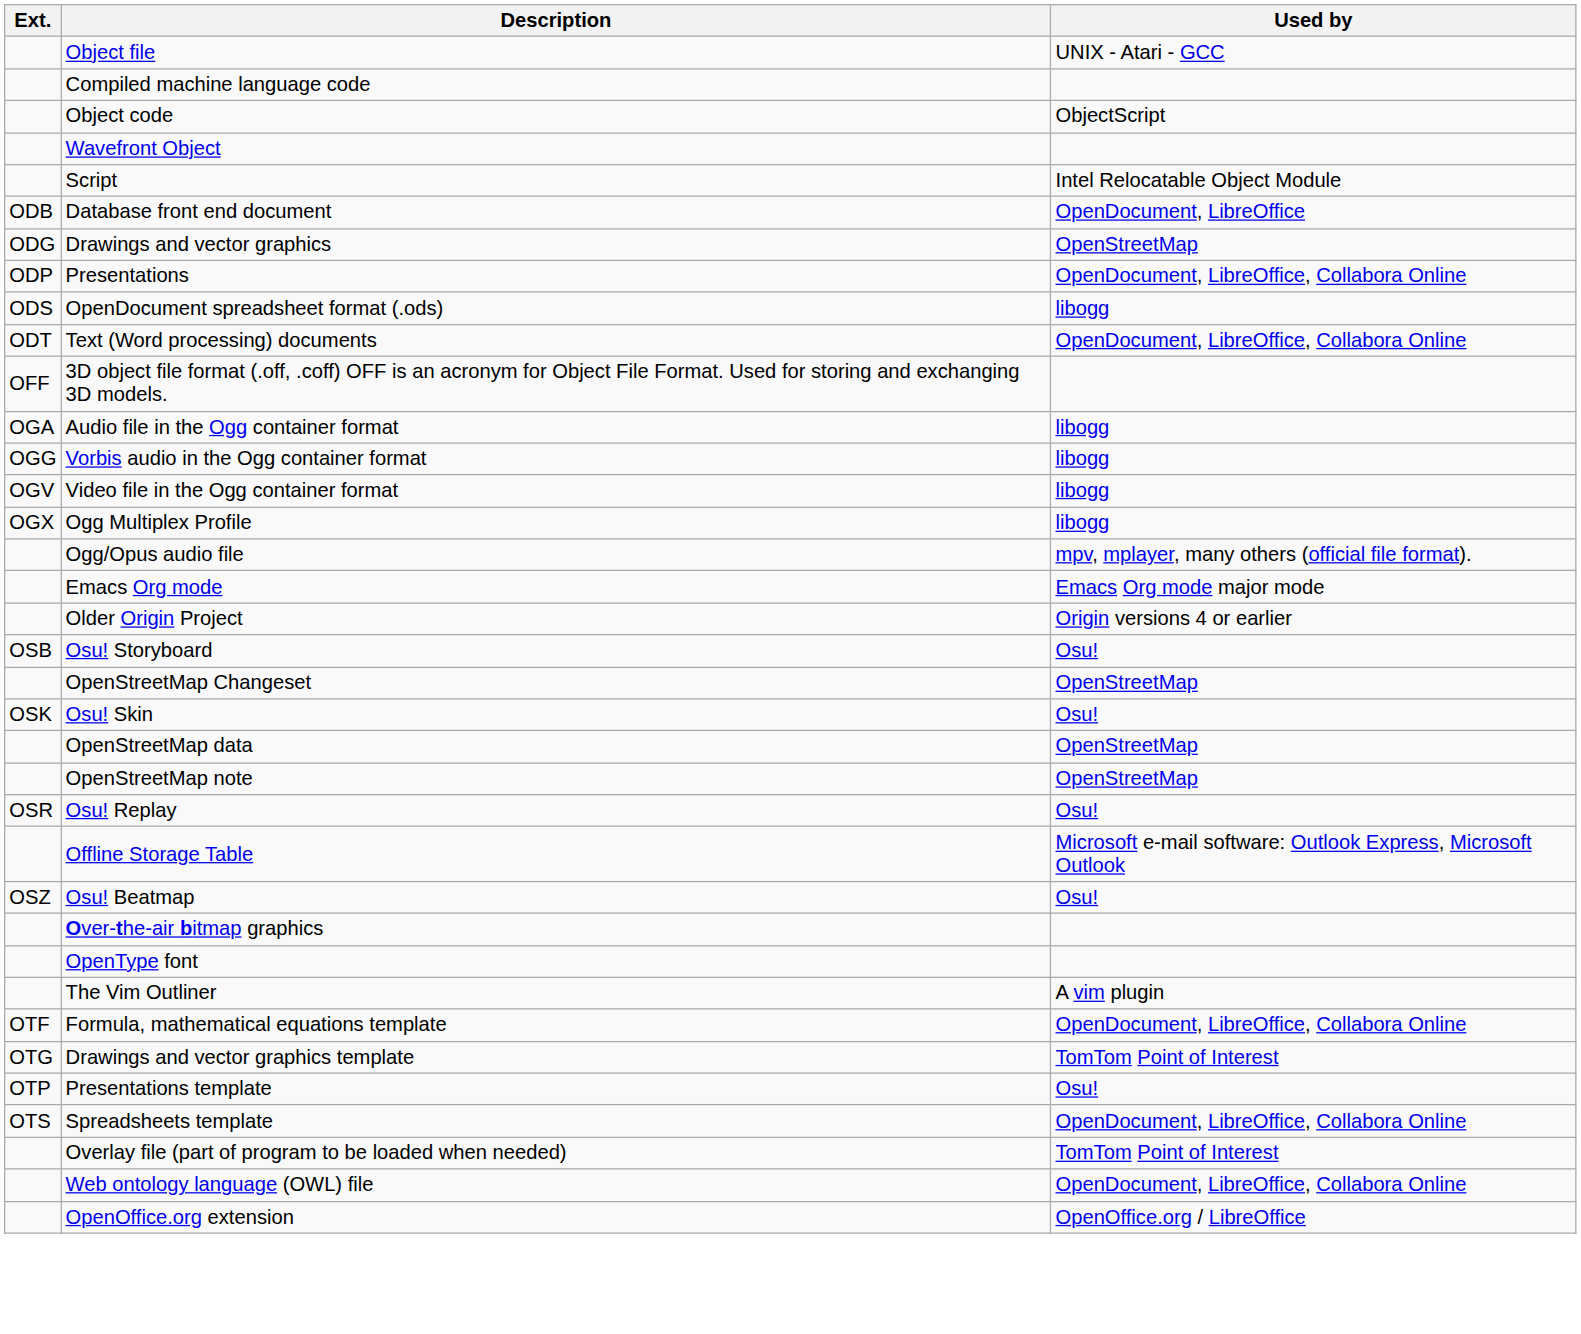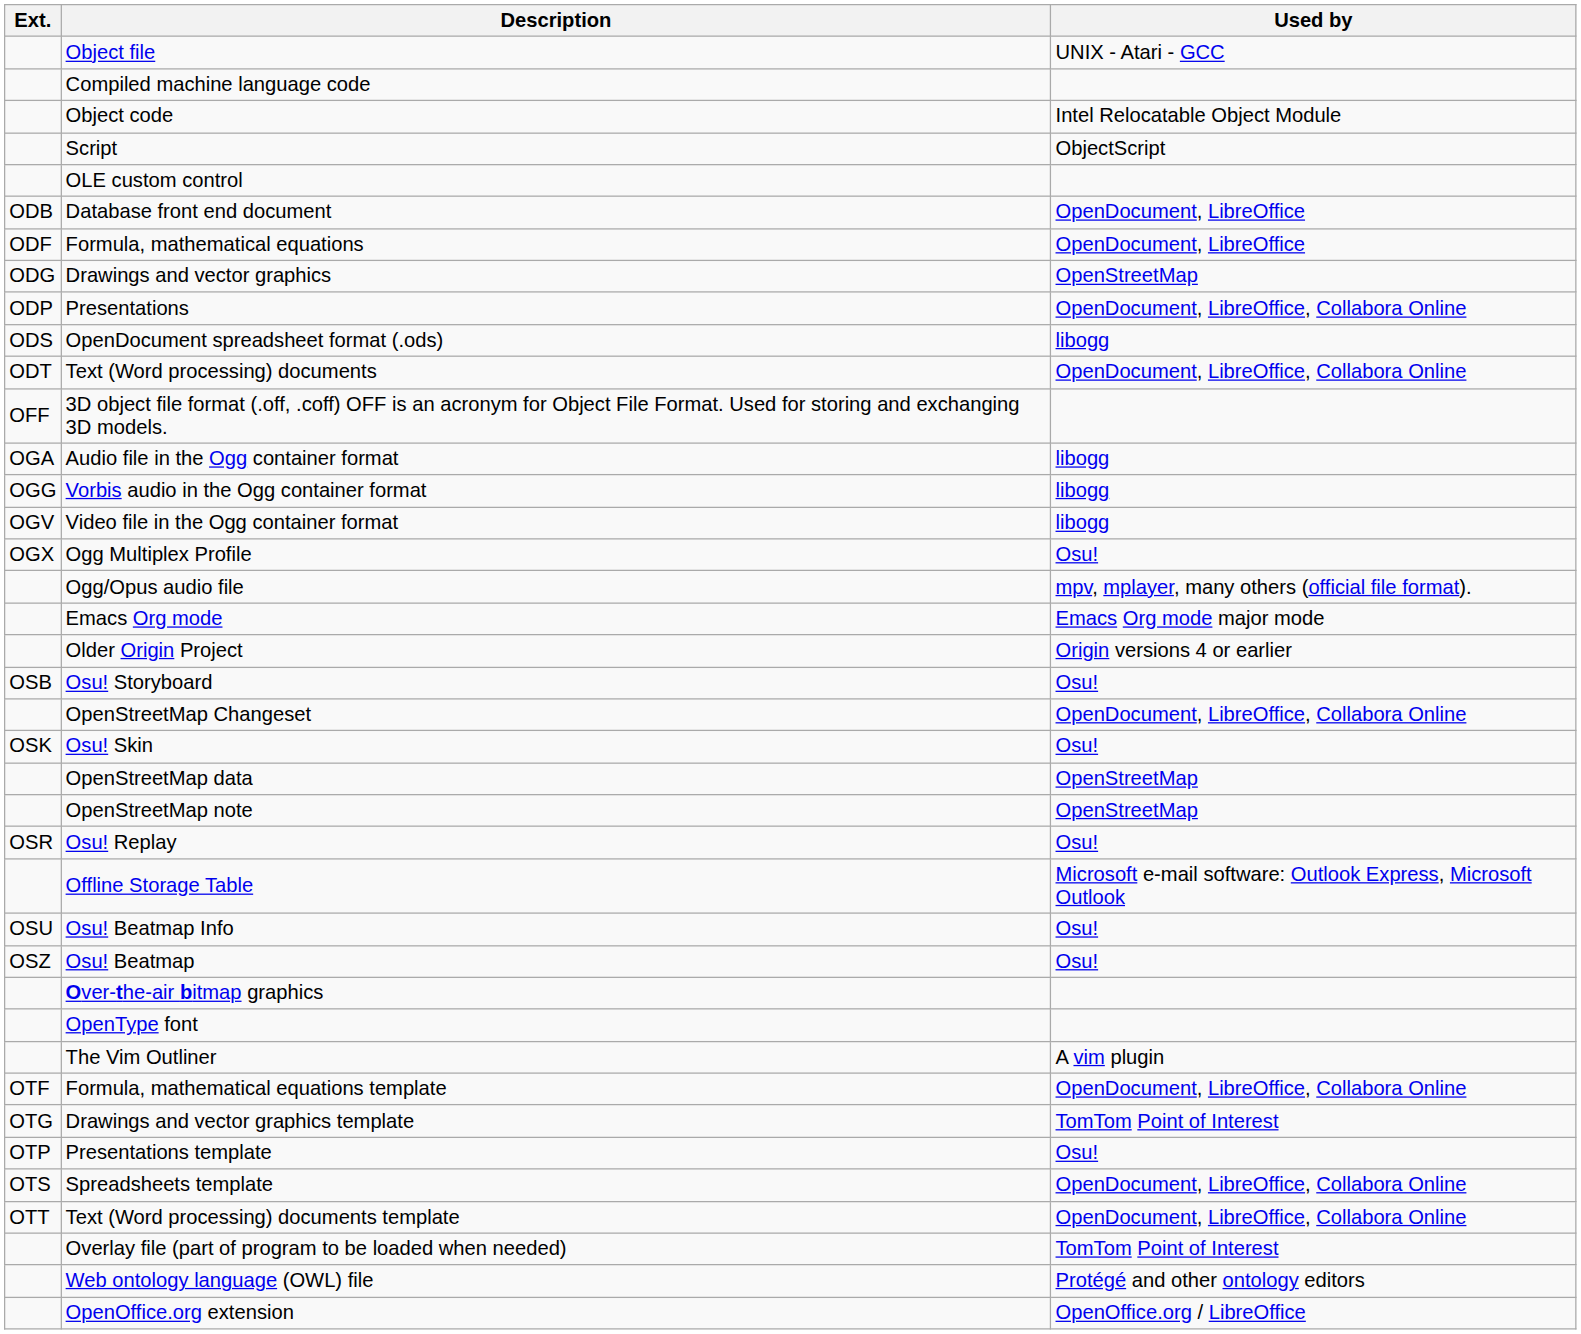 <table class="wikitable">
 <tr>
 <th scope="col">Ext.</th>
 <th scope="col">Description</th>
 <th scope="col">Used by</th>
 </tr>
 <tr>
 <td></td>
 <td><a href='#'>Object file</a></td>
 <td>UNIX - Atari - <a href='#'>GCC</a></td>
 </tr>
 <tr>
 <td></td>
 <td>Compiled machine language code</td>
 <td></td>
 </tr>
 <tr>
 <td></td>
 <td>Object code</td>
+<td>Intel Relocatable Object Module</td>
+</tr>
+<tr>
+<td></td>
+<td>Script</td>
 <td>ObjectScript</td>
 </tr>
 <tr>
 <td></td>
-<td><a href='#'>Wavefront Object</a></td>
+<td>OLE custom control</td>
 <td></td>
-</tr>
-<tr>
-<td></td>
-<td>Script</td>
-<td>Intel Relocatable Object Module</td>
 </tr>
 <tr>
 <td>ODB</td>
 <td>Database front end document</td>
+<td><a href='#'>OpenDocument</a>, <a href='#'>LibreOffice</a></td>
+</tr>
+<tr>
+<td>ODF</td>
+<td>Formula, mathematical equations</td>
 <td><a href='#'>OpenDocument</a>, <a href='#'>LibreOffice</a></td>
 </tr>
 <tr>
 <td>ODG</td>
 <td>Drawings and vector graphics</td>
 <td><a href='#'>OpenStreetMap</a></td>
 </tr>
 <tr>
 <td>ODP</td>
 <td>Presentations</td>
 <td><a href='#'>OpenDocument</a>, <a href='#'>LibreOffice</a>, <a href='#'>Collabora Online</a></td>
 </tr>
 <tr>
 <td>ODS</td>
 <td>OpenDocument spreadsheet format (.ods)</td>
 <td><a href='#'>libogg</a></td>
 </tr>
 <tr>
 <td>ODT</td>
 <td>Text (Word processing) documents</td>
 <td><a href='#'>OpenDocument</a>, <a href='#'>LibreOffice</a>, <a href='#'>Collabora Online</a></td>
 </tr>
 <tr>
 <td>OFF</td>
 <td>3D object file format (.off, .coff) OFF is an acronym for Object File Format. Used for storing and exchanging 3D models.</td>
 <td></td>
 </tr>
 <tr>
 <td>OGA</td>
 <td>Audio file in the <a href='#'>Ogg</a> container format</td>
 <td><a href='#'>libogg</a></td>
 </tr>
 <tr>
 <td>OGG</td>
 <td><a href='#'>Vorbis</a> audio in the Ogg container format</td>
 <td><a href='#'>libogg</a></td>
 </tr>
 <tr>
 <td>OGV</td>
 <td>Video file in the Ogg container format</td>
 <td><a href='#'>libogg</a></td>
 </tr>
 <tr>
 <td>OGX</td>
 <td>Ogg Multiplex Profile</td>
-<td><a href='#'>libogg</a></td>
+<td><a href='#'>Osu!</a></td>
 </tr>
 <tr>
 <td></td>
 <td>Ogg/Opus audio file</td>
 <td><a href='#'>mpv</a>, <a href='#'>mplayer</a>, many others (<a href='#'>official file format</a>).</td>
 </tr>
 <tr>
 <td></td>
 <td>Emacs <a href='#'>Org mode</a></td>
 <td><a href='#'>Emacs</a> <a href='#'>Org mode</a> major mode</td>
 </tr>
 <tr>
 <td></td>
 <td>Older <a href='#'>Origin</a> Project</td>
 <td><a href='#'>Origin</a> versions 4 or earlier</td>
 </tr>
 <tr>
 <td>OSB</td>
 <td><a href='#'>Osu!</a> Storyboard</td>
 <td><a href='#'>Osu!</a></td>
 </tr>
 <tr>
 <td></td>
 <td>OpenStreetMap Changeset</td>
-<td><a href='#'>OpenStreetMap</a></td>
+<td><a href='#'>OpenDocument</a>, <a href='#'>LibreOffice</a>, <a href='#'>Collabora Online</a></td>
 </tr>
 <tr>
 <td>OSK</td>
 <td><a href='#'>Osu!</a> Skin</td>
 <td><a href='#'>Osu!</a></td>
 </tr>
 <tr>
 <td></td>
 <td>OpenStreetMap data</td>
 <td><a href='#'>OpenStreetMap</a></td>
 </tr>
 <tr>
 <td></td>
 <td>OpenStreetMap note</td>
 <td><a href='#'>OpenStreetMap</a></td>
 </tr>
 <tr>
 <td>OSR</td>
 <td><a href='#'>Osu!</a> Replay</td>
 <td><a href='#'>Osu!</a></td>
 </tr>
 <tr>
 <td></td>
 <td><a href='#'>Offline Storage Table</a></td>
 <td><a href='#'>Microsoft</a> e-mail software: <a href='#'>Outlook Express</a>, <a href='#'>Microsoft Outlook</a></td>
+</tr>
+<tr>
+<td>OSU</td>
+<td><a href='#'>Osu!</a> Beatmap Info</td>
+<td><a href='#'>Osu!</a></td>
 </tr>
 <tr>
 <td>OSZ</td>
 <td><a href='#'>Osu!</a> Beatmap</td>
 <td><a href='#'>Osu!</a></td>
 </tr>
 <tr>
 <td></td>
 <td><a href='#'><strong>O</strong>ver-<strong>t</strong>he-air <strong>b</strong>itmap</a> graphics</td>
 <td></td>
 </tr>
 <tr>
 <td></td>
 <td><a href='#'>OpenType</a> font</td>
 <td></td>
 </tr>
 <tr>
 <td></td>
 <td>The Vim Outliner</td>
 <td>A <a href='#'>vim</a> plugin</td>
 </tr>
 <tr>
 <td>OTF</td>
 <td>Formula, mathematical equations template</td>
 <td><a href='#'>OpenDocument</a>, <a href='#'>LibreOffice</a>, <a href='#'>Collabora Online</a></td>
 </tr>
 <tr>
 <td>OTG</td>
 <td>Drawings and vector graphics template</td>
 <td><a href='#'>TomTom</a> <a href='#'>Point of Interest</a></td>
 </tr>
 <tr>
 <td>OTP</td>
 <td>Presentations template</td>
 <td><a href='#'>Osu!</a></td>
 </tr>
 <tr>
 <td>OTS</td>
 <td>Spreadsheets template</td>
 <td><a href='#'>OpenDocument</a>, <a href='#'>LibreOffice</a>, <a href='#'>Collabora Online</a></td>
 </tr>
 <tr>
+<td>OTT</td>
+<td>Text (Word processing) documents template</td>
+<td><a href='#'>OpenDocument</a>, <a href='#'>LibreOffice</a>, <a href='#'>Collabora Online</a></td>
+</tr>
+<tr>
 <td></td>
 <td>Overlay file (part of program to be loaded when needed)</td>
 <td><a href='#'>TomTom</a> <a href='#'>Point of Interest</a></td>
 </tr>
 <tr>
 <td></td>
 <td><a href='#'>Web ontology language</a> (OWL) file</td>
-<td><a href='#'>OpenDocument</a>, <a href='#'>LibreOffice</a>, <a href='#'>Collabora Online</a></td>
+<td><a href='#'>Protégé</a> and other <a href='#'>ontology</a> editors</td>
 </tr>
 <tr>
 <td></td>
 <td><a href='#'>OpenOffice.org</a> extension</td>
 <td><a href='#'>OpenOffice.org</a> / <a href='#'>LibreOffice</a></td>
 </tr>
 </table>
